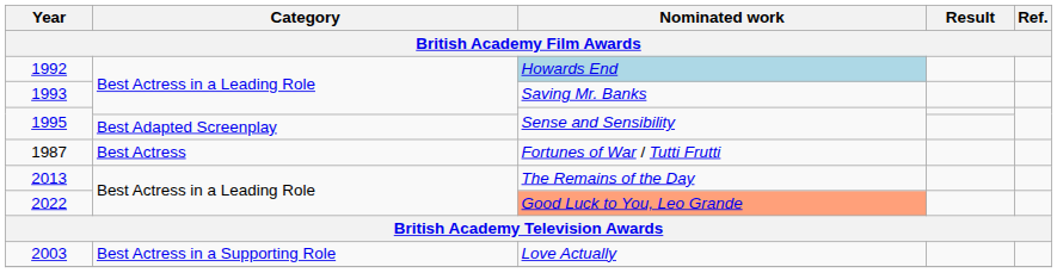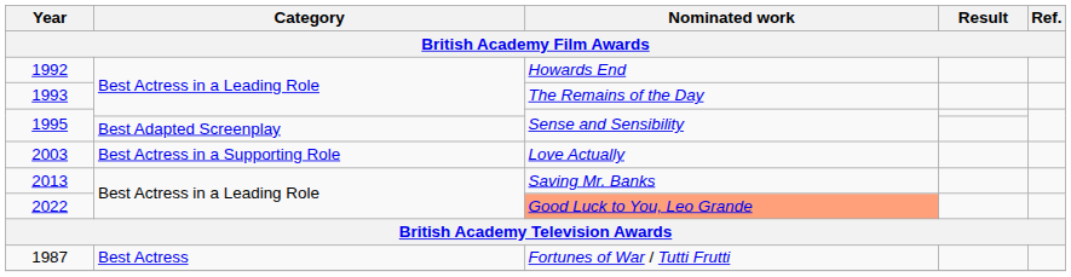 <table class=wikitable>
 <tr>
 <th scope="col" style="width:5em;">Year</th>
 <th scope="col" style="width:26em;">Category</th>
 <th scope="col" style="width:25em;">Nominated work</th>
 <th scope="col" style="width:5em;">Result</th>
 <th>Ref.</th>
 </tr>
 <tr>
 <th colspan=5><a href='#'>British Academy Film Awards</a></th>
 </tr>
 <tr>
 <td style="text-align:center;"><a href='#'>1992</a></td>
 <td rowspan=3><a href='#'>Best Actress in a Leading Role</a></td>
-<td style="background: lightblue;"><em><a href='#'>Howards End</a></em></td>
+<td><em><a href='#'>Howards End</a></em></td>
 <td></td>
 <td style="text-align:center;"></td>
 </tr>
 <tr>
 <td style="text-align:center;"><a href='#'>1993</a></td>
-<td><em><a href='#'>Saving Mr. Banks</a></em></td>
+<td><em><a href='#'>The Remains of the Day</a></em></td>
 <td></td>
 <td style="text-align:center;"></td>
 </tr>
 <tr>
 <td rowspan=2 style="text-align:center;"><a href='#'>1995</a></td>
 <td rowspan=2><em><a href='#'>Sense and Sensibility</a></em></td>
 <td></td>
 <td style="text-align:center;", rowspan=2></td>
 </tr>
 <tr>
 <td><a href='#'>Best Adapted Screenplay</a></td>
 <td></td>
 </tr>
 <tr>
-<td style="text-align:center;">1987</td>
-<td><a href='#'>Best Actress</a></td>
-<td><em><a href='#'>Fortunes of War</a></em> / <em><a href='#'>Tutti Frutti</a></em></td>
+<td style="text-align:center;"><a href='#'>2003</a></td>
+<td><a href='#'>Best Actress in a Supporting Role</a></td>
+<td><em><a href='#'>Love Actually</a></em></td>
 <td></td>
 <td style="text-align:center;"></td>
 </tr>
 <tr>
 <td style="text-align:center;"><a href='#'>2013</a></td>
 <td rowspan=2>Best Actress in a Leading Role</td>
-<td><em><a href='#'>The Remains of the Day</a></em></td>
+<td><em><a href='#'>Saving Mr. Banks</a></em></td>
 <td></td>
 <td style="text-align:center;"></td>
 </tr>
 <tr>
 <td style="text-align:center;"><a href='#'>2022</a></td>
 <td style="background: lightsalmon;"><em><a href='#'>Good Luck to You, Leo Grande</a></em></td>
 <td></td>
 <td style="text-align:center;"></td>
 </tr>
 <tr>
 <th colspan=5><a href='#'>British Academy Television Awards</a></th>
 </tr>
 <tr>
-<td style="text-align:center;"><a href='#'>2003</a></td>
-<td><a href='#'>Best Actress in a Supporting Role</a></td>
-<td><em><a href='#'>Love Actually</a></em></td>
+<td style="text-align:center;">1987</td>
+<td><a href='#'>Best Actress</a></td>
+<td><em><a href='#'>Fortunes of War</a></em> / <em><a href='#'>Tutti Frutti</a></em></td>
 <td></td>
 <td style="text-align:center;"></td>
 </tr>
 <tr>
 </tr>
 </table>
